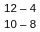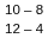 <table style="text-align:center">
 <tr>
 <th width=200></th>
 <th width=100></th>
 <th width=200></th>
 </tr>
 <tr>
 <td align=right><strong></strong></td>
-<td>12 – 4</td>
+<td>10 – 8</td>
 <td align=left></td>
 </tr>
 <tr>
 <td align=right><strong></strong></td>
-<td>10 – 8</td>
+<td>12 – 4</td>
 <td align=left></td>
 </tr>
 </table>
